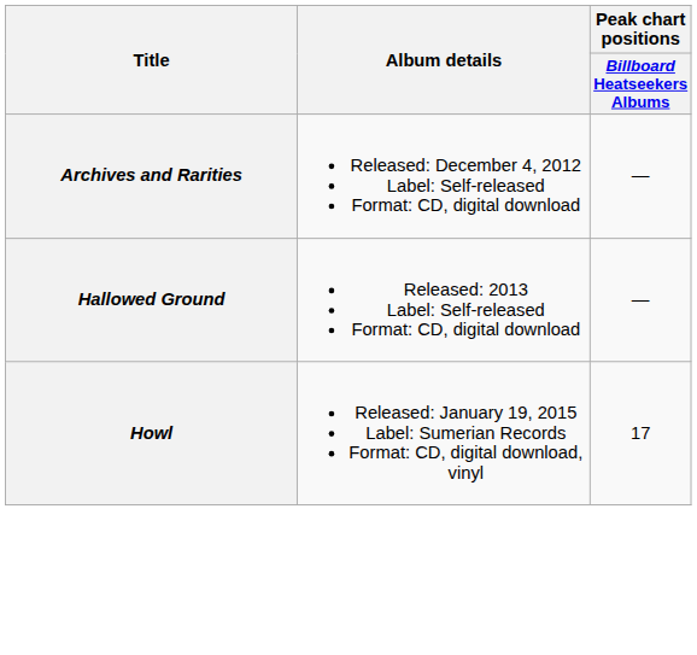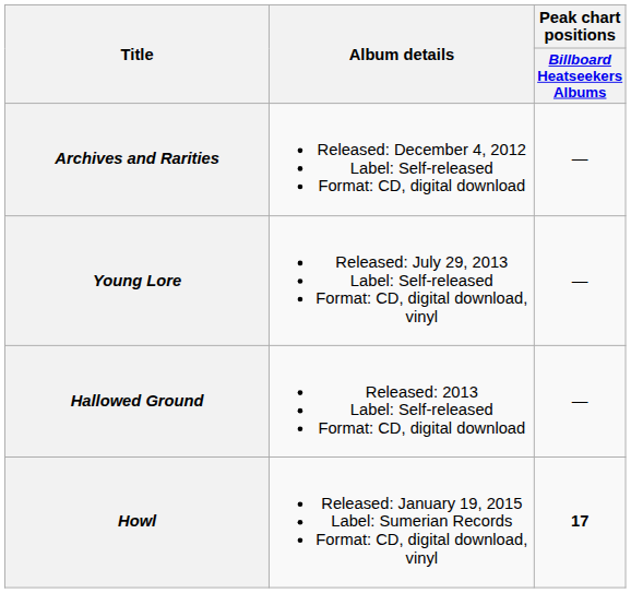 <table class="wikitable plainrowheaders" style="text-align:center;">
 <tr>
 <th scope="col" rowspan="2" style="width:16em;">Title</th>
 <th scope="col" rowspan="2" style="width:16em;">Album details</th>
 <th scope="col">Peak chart positions</th>
 </tr>
 <tr>
 <th scope="col" style="width:2.2em;font-size:90%;"><em><a href='#'>Billboard</a></em> <a href='#'>Heatseekers Albums</a><br></th>
 </tr>
 <tr>
 <th scope="row"><em>Archives and Rarities</em></th>
 <td><br><ul><li>Released: December 4, 2012</li><li>Label: Self-released</li><li>Format: CD, digital download</li></ul></td>
 <td>—</td>
 </tr>
 <tr>
+<th scope="row"><em>Young Lore</em></th>
+<td><br><ul><li>Released: July 29, 2013</li><li>Label: Self-released</li><li>Format: CD, digital download, vinyl</li></ul></td>
+<td>—</td>
+</tr>
+<tr>
 <th scope="row"><em>Hallowed Ground</em></th>
 <td><br><ul><li>Released: 2013</li><li>Label: Self-released</li><li>Format: CD, digital download</li></ul></td>
 <td>—</td>
 </tr>
 <tr>
 <th scope="row"><em>Howl</em></th>
 <td><br><ul><li>Released: January 19, 2015</li><li>Label: Sumerian Records</li><li>Format: CD, digital download, vinyl</li></ul></td>
-<td>17</td>
+<td><strong>17</strong></td>
 </tr>
 </table>
